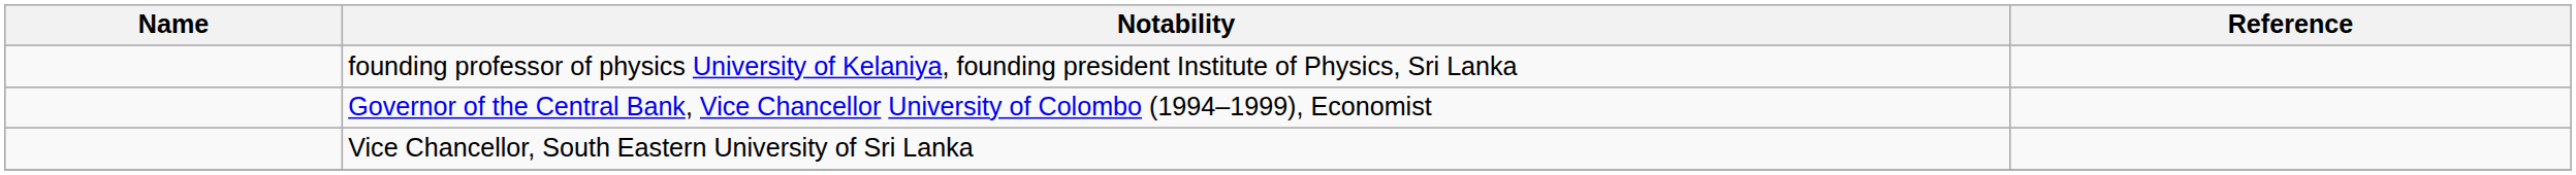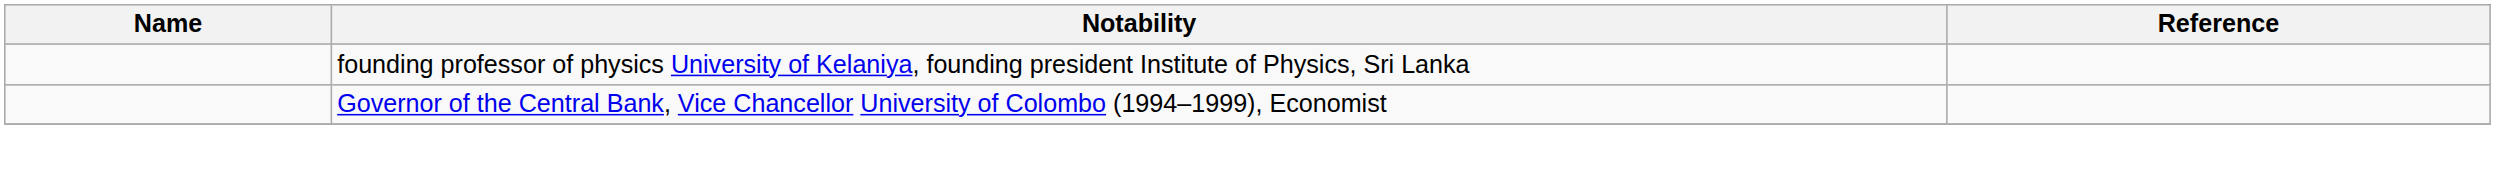 <table class="wikitable sortable" style="width:100%">
 <tr>
 <th style="width:*;">Name</th>
 <th style="width:65%;" class="unsortable">Notability</th>
 <th style="width:*;" class="unsortable">Reference</th>
 </tr>
 <tr>
 <td></td>
 <td>founding professor of physics <a href='#'>University of Kelaniya</a>, founding president Institute of Physics, Sri Lanka</td>
 <td style="text-align:center;"></td>
 </tr>
 <tr>
 <td></td>
 <td><a href='#'>Governor of the Central Bank</a>, <a href='#'>Vice Chancellor</a> <a href='#'>University of Colombo</a> (1994–1999), Economist</td>
 <td style="text-align:center;"></td>
 </tr>
 <tr>
-<td></td>
-<td>Vice Chancellor, South Eastern University of Sri Lanka</td>
-<td style="text-align:center;"></td>
-</tr>
-<tr>
 </tr>
 </table>
